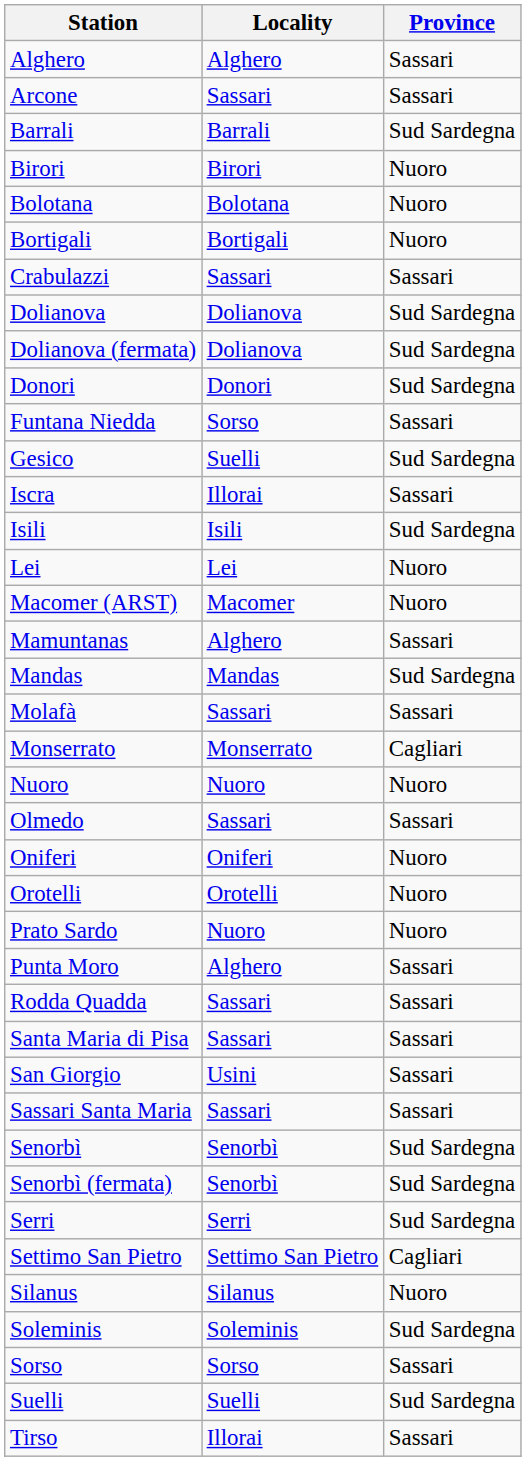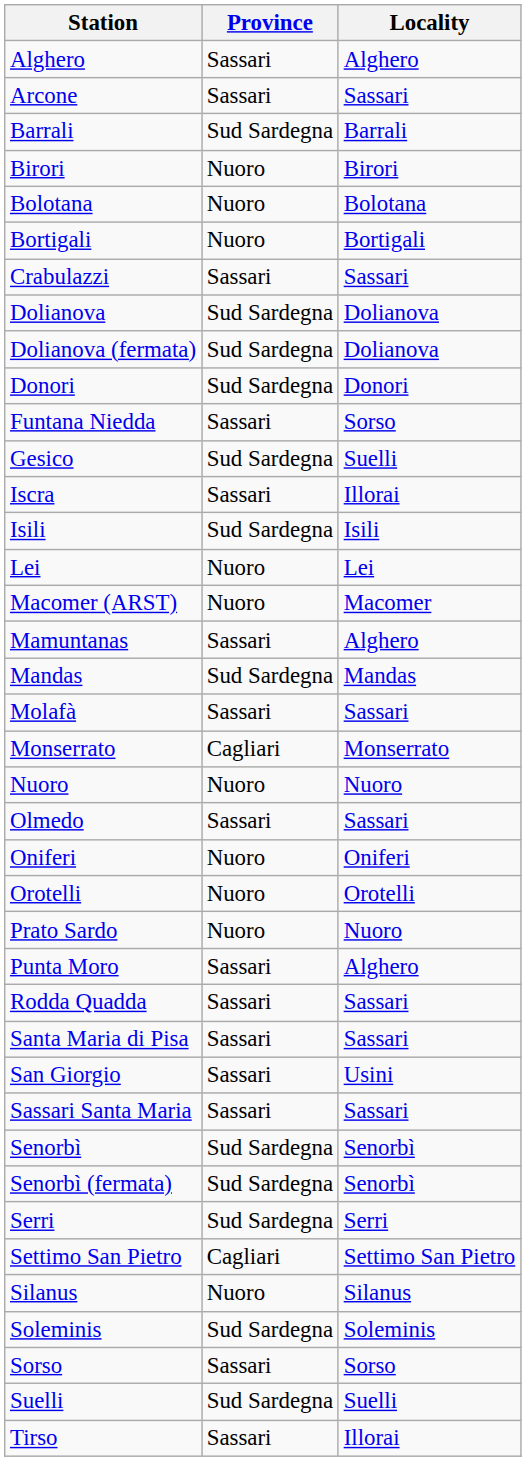 <table class="wikitable sortable">
 <tr>
 <th>Station</th>
+<th><a href='#'>Province</a></th>
 <th>Locality</th>
-<th><a href='#'>Province</a></th>
 </tr>
 <tr>
 <td><a href='#'>Alghero</a></td>
+<td>Sassari</td>
 <td><a href='#'>Alghero</a></td>
-<td>Sassari</td>
 </tr>
 <tr>
 <td><a href='#'>Arcone</a></td>
+<td>Sassari</td>
 <td><a href='#'>Sassari</a></td>
-<td>Sassari</td>
 </tr>
 <tr>
 <td><a href='#'>Barrali</a></td>
+<td>Sud Sardegna</td>
 <td><a href='#'>Barrali</a></td>
-<td>Sud Sardegna</td>
 </tr>
 <tr>
 <td><a href='#'>Birori</a></td>
+<td>Nuoro</td>
 <td><a href='#'>Birori</a></td>
-<td>Nuoro</td>
 </tr>
 <tr>
 <td><a href='#'>Bolotana</a></td>
+<td>Nuoro</td>
 <td><a href='#'>Bolotana</a></td>
-<td>Nuoro</td>
 </tr>
 <tr>
 <td><a href='#'>Bortigali</a></td>
+<td>Nuoro</td>
 <td><a href='#'>Bortigali</a></td>
-<td>Nuoro</td>
 </tr>
 <tr>
 <td><a href='#'>Crabulazzi</a></td>
+<td>Sassari</td>
 <td><a href='#'>Sassari</a></td>
-<td>Sassari</td>
 </tr>
 <tr>
 <td><a href='#'>Dolianova</a></td>
+<td>Sud Sardegna</td>
 <td><a href='#'>Dolianova</a></td>
-<td>Sud Sardegna</td>
 </tr>
 <tr>
 <td><a href='#'>Dolianova (fermata)</a></td>
+<td>Sud Sardegna</td>
 <td><a href='#'>Dolianova</a></td>
-<td>Sud Sardegna</td>
 </tr>
 <tr>
 <td><a href='#'>Donori</a></td>
+<td>Sud Sardegna</td>
 <td><a href='#'>Donori</a></td>
-<td>Sud Sardegna</td>
 </tr>
 <tr>
 <td><a href='#'>Funtana Niedda</a></td>
+<td>Sassari</td>
 <td><a href='#'>Sorso</a></td>
-<td>Sassari</td>
 </tr>
 <tr>
 <td><a href='#'>Gesico</a></td>
+<td>Sud Sardegna</td>
 <td><a href='#'>Suelli</a></td>
-<td>Sud Sardegna</td>
 </tr>
 <tr>
 <td><a href='#'>Iscra</a></td>
+<td>Sassari</td>
 <td><a href='#'>Illorai</a></td>
-<td>Sassari</td>
 </tr>
 <tr>
 <td><a href='#'>Isili</a></td>
+<td>Sud Sardegna</td>
 <td><a href='#'>Isili</a></td>
-<td>Sud Sardegna</td>
 </tr>
 <tr>
 <td><a href='#'>Lei</a></td>
+<td>Nuoro</td>
 <td><a href='#'>Lei</a></td>
-<td>Nuoro</td>
 </tr>
 <tr>
 <td><a href='#'>Macomer (ARST)</a></td>
+<td>Nuoro</td>
 <td><a href='#'>Macomer</a></td>
-<td>Nuoro</td>
 </tr>
 <tr>
 <td><a href='#'>Mamuntanas</a></td>
+<td>Sassari</td>
 <td><a href='#'>Alghero</a></td>
-<td>Sassari</td>
 </tr>
 <tr>
 <td><a href='#'>Mandas</a></td>
+<td>Sud Sardegna</td>
 <td><a href='#'>Mandas</a></td>
-<td>Sud Sardegna</td>
 </tr>
 <tr>
 <td><a href='#'>Molafà</a></td>
+<td>Sassari</td>
 <td><a href='#'>Sassari</a></td>
-<td>Sassari</td>
 </tr>
 <tr>
 <td><a href='#'>Monserrato</a></td>
+<td>Cagliari</td>
 <td><a href='#'>Monserrato</a></td>
-<td>Cagliari</td>
 </tr>
 <tr>
 <td><a href='#'>Nuoro</a></td>
+<td>Nuoro</td>
 <td><a href='#'>Nuoro</a></td>
-<td>Nuoro</td>
 </tr>
 <tr>
 <td><a href='#'>Olmedo</a></td>
+<td>Sassari</td>
 <td><a href='#'>Sassari</a></td>
-<td>Sassari</td>
 </tr>
 <tr>
 <td><a href='#'>Oniferi</a></td>
+<td>Nuoro</td>
 <td><a href='#'>Oniferi</a></td>
-<td>Nuoro</td>
 </tr>
 <tr>
 <td><a href='#'>Orotelli</a></td>
+<td>Nuoro</td>
 <td><a href='#'>Orotelli</a></td>
-<td>Nuoro</td>
 </tr>
 <tr>
 <td><a href='#'>Prato Sardo</a></td>
+<td>Nuoro</td>
 <td><a href='#'>Nuoro</a></td>
-<td>Nuoro</td>
 </tr>
 <tr>
 <td><a href='#'>Punta Moro</a></td>
+<td>Sassari</td>
 <td><a href='#'>Alghero</a></td>
-<td>Sassari</td>
 </tr>
 <tr>
 <td><a href='#'>Rodda Quadda</a></td>
+<td>Sassari</td>
 <td><a href='#'>Sassari</a></td>
-<td>Sassari</td>
 </tr>
 <tr>
 <td><a href='#'>Santa Maria di Pisa</a></td>
+<td>Sassari</td>
 <td><a href='#'>Sassari</a></td>
-<td>Sassari</td>
 </tr>
 <tr>
 <td><a href='#'>San Giorgio</a></td>
+<td>Sassari</td>
 <td><a href='#'>Usini</a></td>
-<td>Sassari</td>
 </tr>
 <tr>
 <td><a href='#'>Sassari Santa Maria</a></td>
+<td>Sassari</td>
 <td><a href='#'>Sassari</a></td>
-<td>Sassari</td>
 </tr>
 <tr>
 <td><a href='#'>Senorbì</a></td>
+<td>Sud Sardegna</td>
 <td><a href='#'>Senorbì</a></td>
-<td>Sud Sardegna</td>
 </tr>
 <tr>
 <td><a href='#'>Senorbì (fermata)</a></td>
+<td>Sud Sardegna</td>
 <td><a href='#'>Senorbì</a></td>
-<td>Sud Sardegna</td>
 </tr>
 <tr>
 <td><a href='#'>Serri</a></td>
+<td>Sud Sardegna</td>
 <td><a href='#'>Serri</a></td>
-<td>Sud Sardegna</td>
 </tr>
 <tr>
 <td><a href='#'>Settimo San Pietro</a></td>
+<td>Cagliari</td>
 <td><a href='#'>Settimo San Pietro</a></td>
-<td>Cagliari</td>
 </tr>
 <tr>
 <td><a href='#'>Silanus</a></td>
+<td>Nuoro</td>
 <td><a href='#'>Silanus</a></td>
-<td>Nuoro</td>
 </tr>
 <tr>
 <td><a href='#'>Soleminis</a></td>
+<td>Sud Sardegna</td>
 <td><a href='#'>Soleminis</a></td>
-<td>Sud Sardegna</td>
 </tr>
 <tr>
 <td><a href='#'>Sorso</a></td>
+<td>Sassari</td>
 <td><a href='#'>Sorso</a></td>
-<td>Sassari</td>
 </tr>
 <tr>
 <td><a href='#'>Suelli</a></td>
+<td>Sud Sardegna</td>
 <td><a href='#'>Suelli</a></td>
-<td>Sud Sardegna</td>
 </tr>
 <tr>
 <td><a href='#'>Tirso</a></td>
+<td>Sassari</td>
 <td><a href='#'>Illorai</a></td>
-<td>Sassari</td>
 </tr>
 </table>
